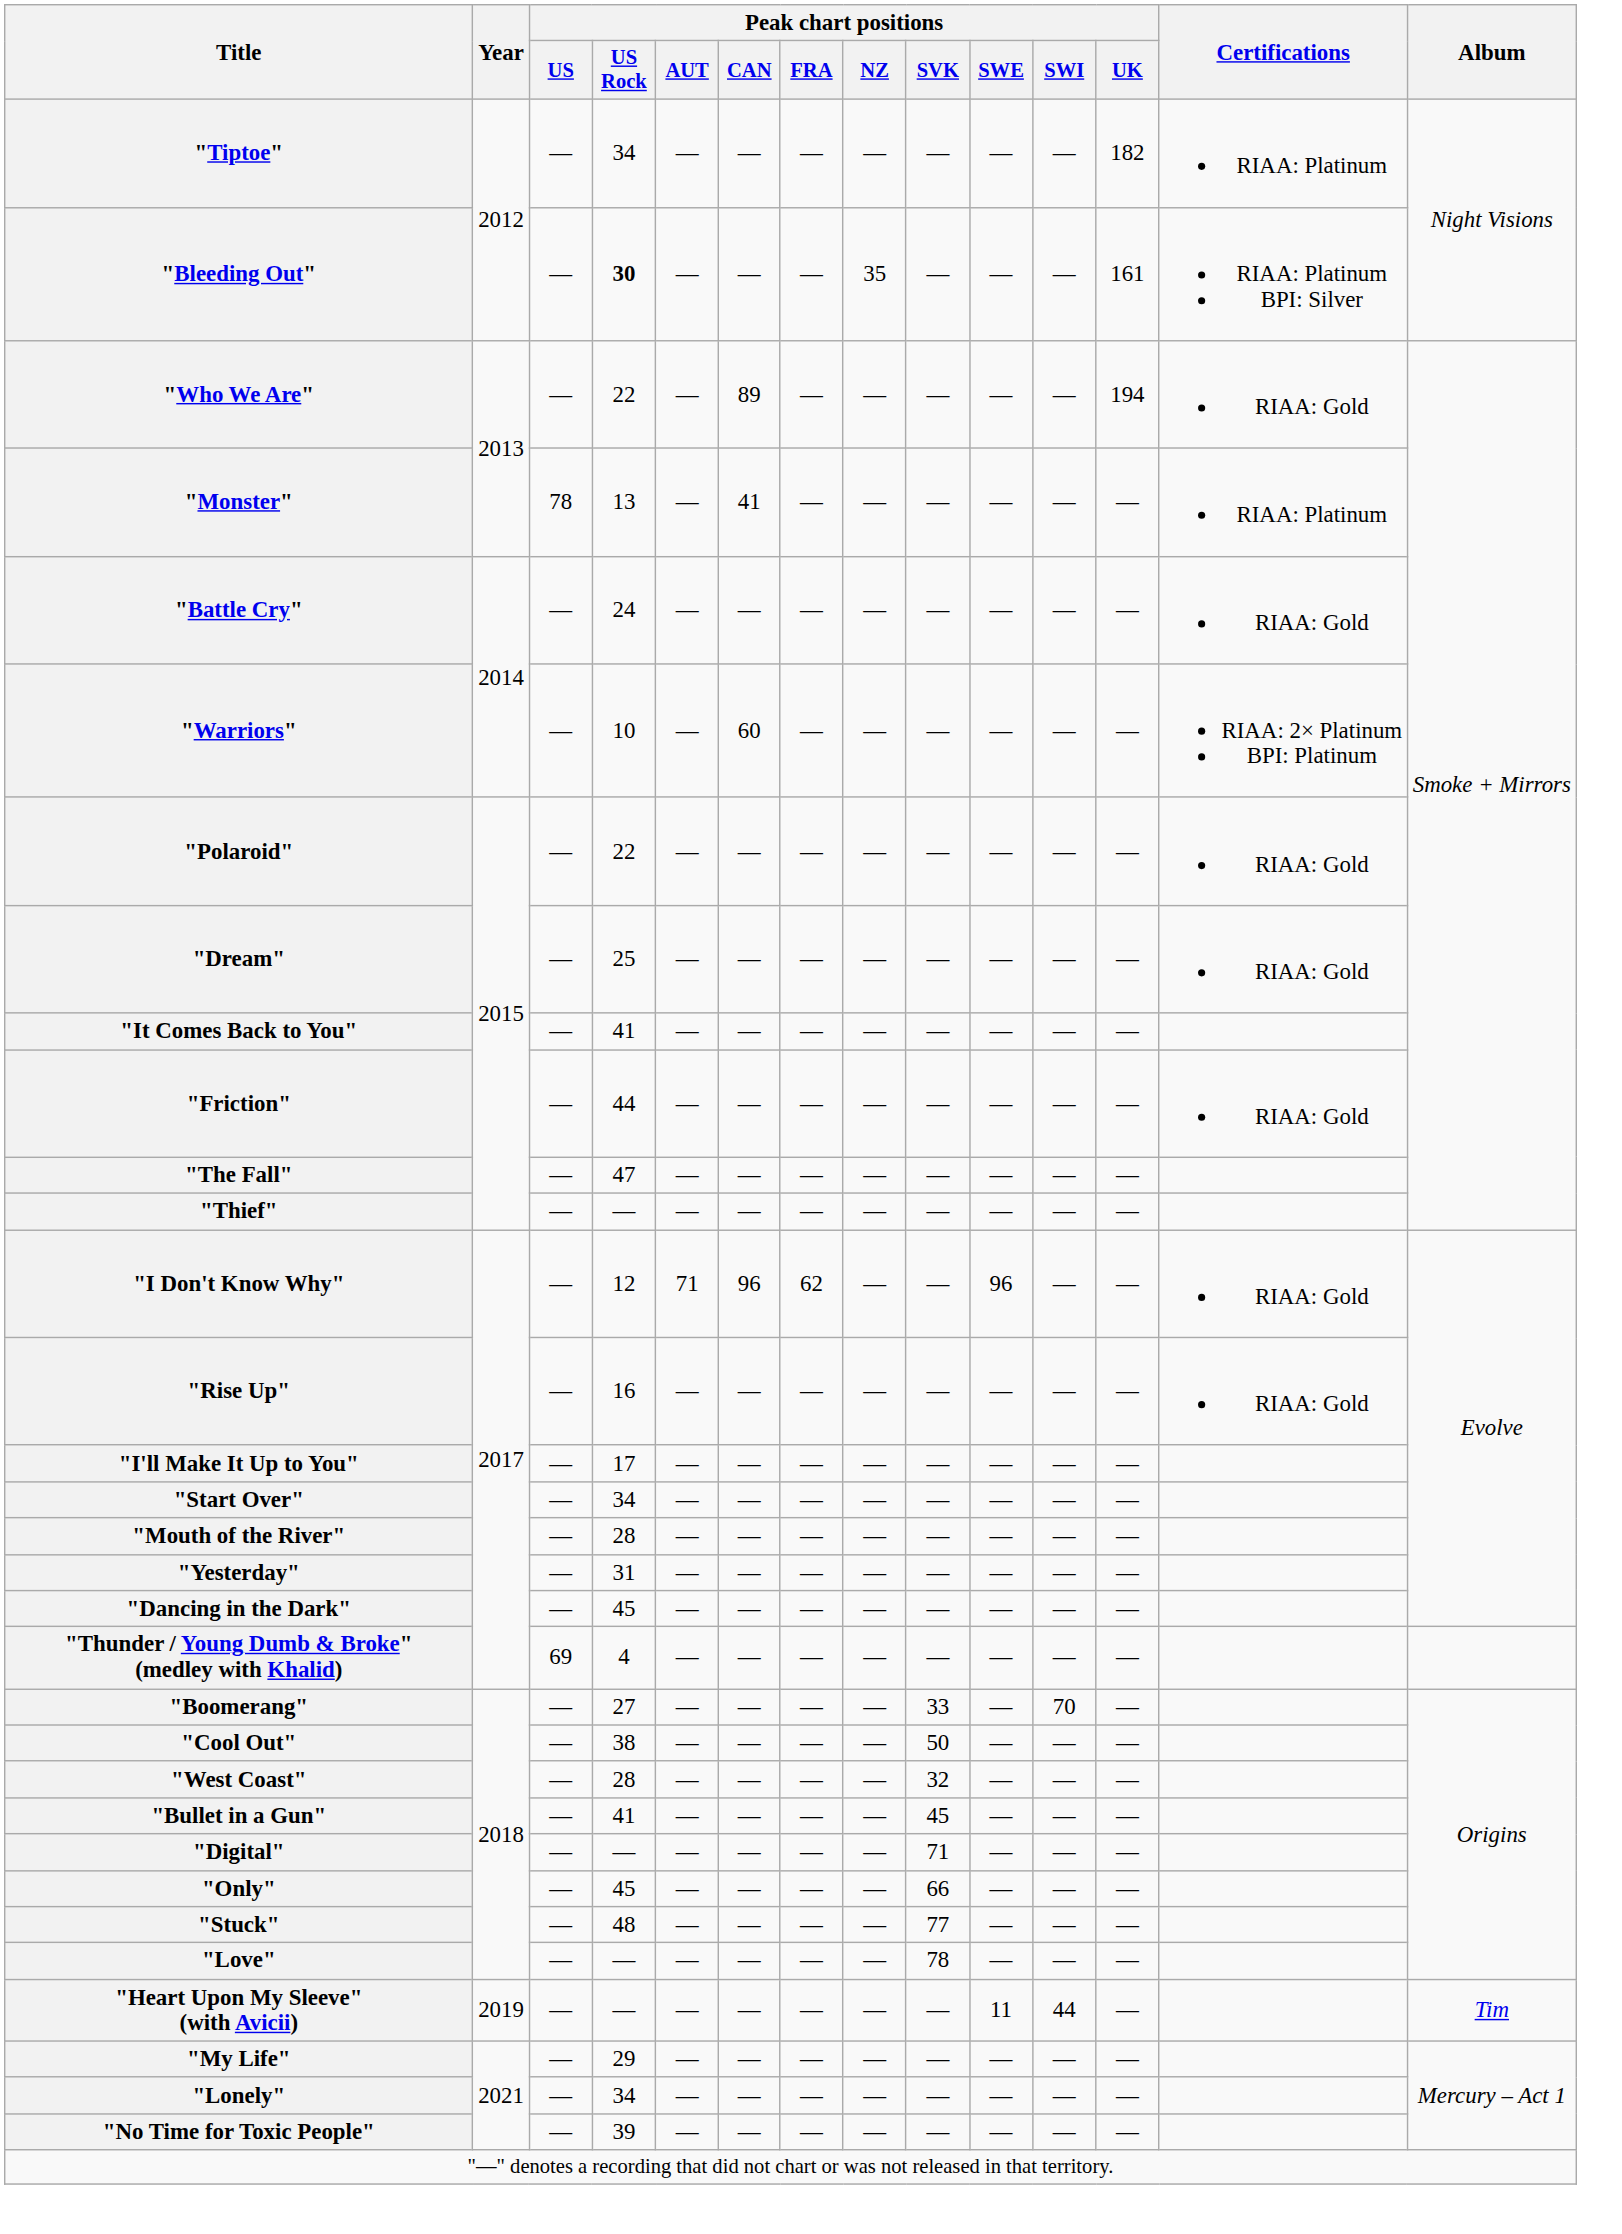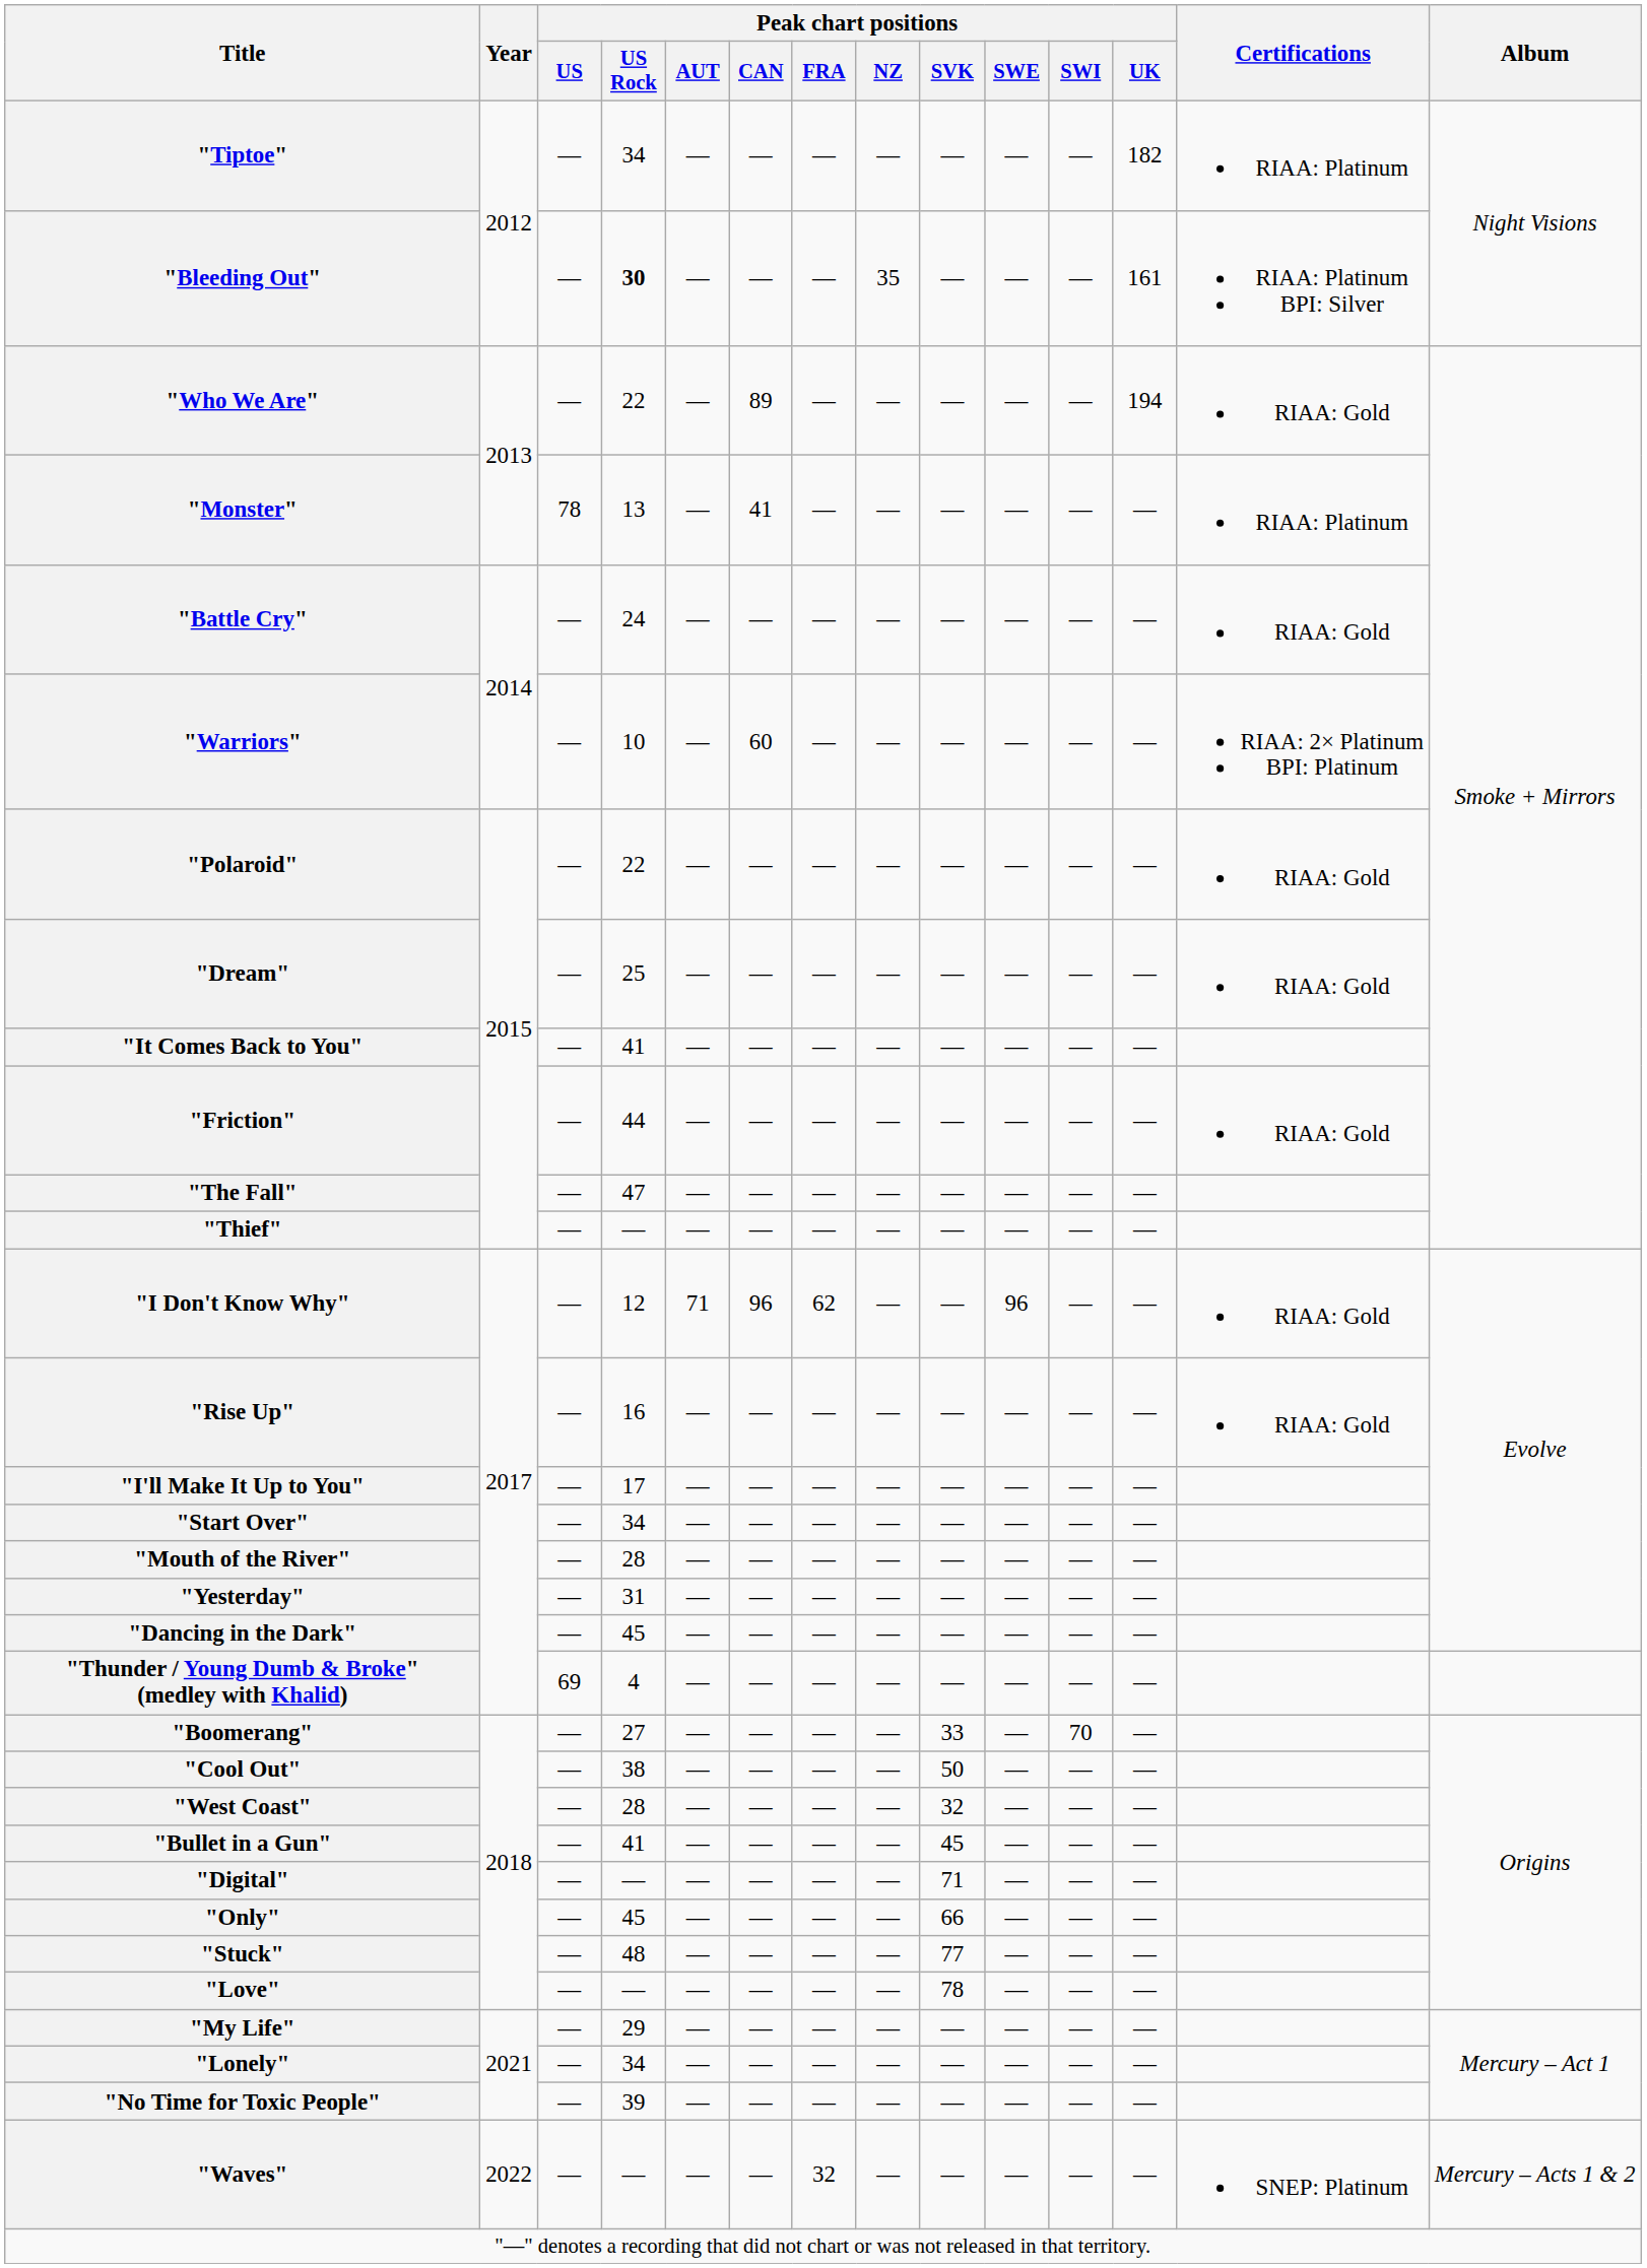 <table class="wikitable plainrowheaders" style="text-align:center;">
 <tr>
 <th scope="col" rowspan="2" style="width:20em;">Title</th>
 <th scope="col" rowspan="2" style="width:1em;">Year</th>
 <th colspan="10" scope="col">Peak chart positions</th>
 <th rowspan="2"><a href='#'>Certifications</a></th>
 <th scope="col" rowspan="2">Album</th>
 </tr>
 <tr>
 <th scope="col" style="width:2.6em;font-size:90%;"><a href='#'>US</a><br></th>
 <th scope="col" style="width:2.6em;font-size:90%;"><a href='#'>US<br>Rock</a><br></th>
 <th scope="col" style="width:2.6em;font-size:90%;"><a href='#'>AUT</a><br></th>
 <th scope="col" style="width:2.5em;font-size:90%;"><a href='#'>CAN</a><br></th>
 <th scope="col" style="width:2.6em;font-size:90%;"><a href='#'>FRA</a><br></th>
 <th scope="col" style="width:2.6em;font-size:90%;"><a href='#'>NZ</a><br></th>
 <th scope="col" style="width:2.6em;font-size:90%;"><a href='#'>SVK</a><br></th>
 <th scope="col" style="width:2.6em;font-size:90%;"><a href='#'>SWE</a><br></th>
 <th scope="col" style="width:2.6em;font-size:90%;"><a href='#'>SWI</a><br></th>
 <th scope="col" style="width:2.6em;font-size:90%;"><a href='#'>UK</a><br></th>
 </tr>
 <tr>
 <th scope="row">"<a href='#'>Tiptoe</a>"</th>
 <td rowspan="2">2012</td>
 <td>—</td>
 <td>34</td>
 <td>—</td>
 <td>—</td>
 <td>—</td>
 <td>—</td>
 <td>—</td>
 <td>—</td>
 <td>—</td>
 <td>182</td>
 <td><br><ul><li>RIAA: Platinum</li></ul></td>
 <td rowspan="2"><em>Night Visions</em></td>
 </tr>
 <tr>
 <th scope="row">"<a href='#'>Bleeding Out</a>"</th>
 <td>—</td>
 <td><strong>30</strong></td>
 <td>—</td>
 <td>—</td>
 <td>—</td>
 <td>35</td>
 <td>—</td>
 <td>—</td>
 <td>—</td>
 <td>161</td>
 <td><br><ul><li>RIAA: Platinum</li><li>BPI: Silver</li></ul></td>
 </tr>
 <tr>
 <th scope="row">"<a href='#'>Who We Are</a>"</th>
 <td rowspan="2">2013</td>
 <td>—</td>
 <td>22</td>
 <td>—</td>
 <td>89</td>
 <td>—</td>
 <td>—</td>
 <td>—</td>
 <td>—</td>
 <td>—</td>
 <td>194</td>
 <td><br><ul><li>RIAA: Gold</li></ul></td>
 <td rowspan="10"><em>Smoke + Mirrors</em></td>
 </tr>
 <tr>
 <th scope="row">"<a href='#'>Monster</a>"</th>
 <td>78</td>
 <td>13</td>
 <td>—</td>
 <td>41</td>
 <td>—</td>
 <td>—</td>
 <td>—</td>
 <td>—</td>
 <td>—</td>
 <td>—</td>
 <td><br><ul><li>RIAA: Platinum</li></ul></td>
 </tr>
 <tr>
 <th scope="row">"<a href='#'>Battle Cry</a>"</th>
 <td rowspan="2">2014</td>
 <td>—</td>
 <td>24</td>
 <td>—</td>
 <td>—</td>
 <td>—</td>
 <td>—</td>
 <td>—</td>
 <td>—</td>
 <td>—</td>
 <td>—</td>
 <td><br><ul><li>RIAA: Gold</li></ul></td>
 </tr>
 <tr>
 <th scope="row">"<a href='#'>Warriors</a>"</th>
 <td>—</td>
 <td>10</td>
 <td>—</td>
 <td>60</td>
 <td>—</td>
 <td>—</td>
 <td>—</td>
 <td>—</td>
 <td>—</td>
 <td>—</td>
 <td><br><ul><li>RIAA: 2× Platinum</li><li>BPI: Platinum</li></ul></td>
 </tr>
 <tr>
 <th scope="row">"Polaroid"</th>
 <td rowspan="6">2015</td>
 <td>—</td>
 <td>22</td>
 <td>—</td>
 <td>—</td>
 <td>—</td>
 <td>—</td>
 <td>—</td>
 <td>—</td>
 <td>—</td>
 <td>—</td>
 <td><br><ul><li>RIAA: Gold</li></ul></td>
 </tr>
 <tr>
 <th scope="row">"Dream"</th>
 <td>—</td>
 <td>25</td>
 <td>—</td>
 <td>—</td>
 <td>—</td>
 <td>—</td>
 <td>—</td>
 <td>—</td>
 <td>—</td>
 <td>—</td>
 <td><br><ul><li>RIAA: Gold</li></ul></td>
 </tr>
 <tr>
 <th scope="row">"It Comes Back to You"</th>
 <td>—</td>
 <td>41</td>
 <td>—</td>
 <td>—</td>
 <td>—</td>
 <td>—</td>
 <td>—</td>
 <td>—</td>
 <td>—</td>
 <td>—</td>
 <td></td>
 </tr>
 <tr>
 <th scope="row">"Friction"</th>
 <td>—</td>
 <td>44</td>
 <td>—</td>
 <td>—</td>
 <td>—</td>
 <td>—</td>
 <td>—</td>
 <td>—</td>
 <td>—</td>
 <td>—</td>
 <td><br><ul><li>RIAA: Gold</li></ul></td>
 </tr>
 <tr>
 <th scope="row">"The Fall"</th>
 <td>—</td>
 <td>47</td>
 <td>—</td>
 <td>—</td>
 <td>—</td>
 <td>—</td>
 <td>—</td>
 <td>—</td>
 <td>—</td>
 <td>—</td>
 <td></td>
 </tr>
 <tr>
 <th scope="row">"Thief"</th>
 <td>—</td>
 <td>—</td>
 <td>—</td>
 <td>—</td>
 <td>—</td>
 <td>—</td>
 <td>—</td>
 <td>—</td>
 <td>—</td>
 <td>—</td>
 <td></td>
 </tr>
 <tr>
 <th scope="row">"I Don't Know Why"</th>
 <td rowspan="8">2017</td>
 <td>—</td>
 <td>12</td>
 <td>71</td>
 <td>96</td>
 <td>62</td>
 <td>—</td>
 <td>—</td>
 <td>96</td>
 <td>—</td>
 <td>—</td>
 <td><br><ul><li>RIAA: Gold</li></ul></td>
 <td rowspan="7"><em>Evolve</em></td>
 </tr>
 <tr>
 <th scope="row">"Rise Up"</th>
 <td>—</td>
 <td>16</td>
 <td>—</td>
 <td>—</td>
 <td>—</td>
 <td>—</td>
 <td>—</td>
 <td>—</td>
 <td>—</td>
 <td>—</td>
 <td><br><ul><li>RIAA: Gold</li></ul></td>
 </tr>
 <tr>
 <th scope="row">"I'll Make It Up to You"</th>
 <td>—</td>
 <td>17</td>
 <td>—</td>
 <td>—</td>
 <td>—</td>
 <td>—</td>
 <td>—</td>
 <td>—</td>
 <td>—</td>
 <td>—</td>
 <td></td>
 </tr>
 <tr>
 <th scope="row">"Start Over"</th>
 <td>—</td>
 <td>34</td>
 <td>—</td>
 <td>—</td>
 <td>—</td>
 <td>—</td>
 <td>—</td>
 <td>—</td>
 <td>—</td>
 <td>—</td>
 <td></td>
 </tr>
 <tr>
 <th scope="row">"Mouth of the River"</th>
 <td>—</td>
 <td>28</td>
 <td>—</td>
 <td>—</td>
 <td>—</td>
 <td>—</td>
 <td>—</td>
 <td>—</td>
 <td>—</td>
 <td>—</td>
 <td></td>
 </tr>
 <tr>
 <th scope="row">"Yesterday"</th>
 <td>—</td>
 <td>31</td>
 <td>—</td>
 <td>—</td>
 <td>—</td>
 <td>—</td>
 <td>—</td>
 <td>—</td>
 <td>—</td>
 <td>—</td>
 <td></td>
 </tr>
 <tr>
 <th scope="row">"Dancing in the Dark"</th>
 <td>—</td>
 <td>45</td>
 <td>—</td>
 <td>—</td>
 <td>—</td>
 <td>—</td>
 <td>—</td>
 <td>—</td>
 <td>—</td>
 <td>—</td>
 <td></td>
 </tr>
 <tr>
 <th scope="row">"Thunder / <a href='#'>Young Dumb & Broke</a>"<br><span>(medley with <a href='#'>Khalid</a>)</span></th>
 <td>69</td>
 <td>4</td>
 <td>—</td>
 <td>—</td>
 <td>—</td>
 <td>—</td>
 <td>—</td>
 <td>—</td>
 <td>—</td>
 <td>—</td>
 <td></td>
 <td><em></em></td>
 </tr>
 <tr>
 <th scope="row">"Boomerang"</th>
 <td rowspan="8">2018</td>
 <td>—</td>
 <td>27</td>
 <td>—</td>
 <td>—</td>
 <td>—</td>
 <td>—</td>
 <td>33</td>
 <td>—</td>
 <td>70</td>
 <td>—</td>
 <td></td>
 <td rowspan="8"><em>Origins</em></td>
 </tr>
 <tr>
 <th scope="row">"Cool Out"</th>
 <td>—</td>
 <td>38</td>
 <td>—</td>
 <td>—</td>
 <td>—</td>
 <td>—</td>
 <td>50</td>
 <td>—</td>
 <td>—</td>
 <td>—</td>
 <td></td>
 </tr>
 <tr>
 <th scope="row">"West Coast"</th>
 <td>—</td>
 <td>28</td>
 <td>—</td>
 <td>—</td>
 <td>—</td>
 <td>—</td>
 <td>32</td>
 <td>—</td>
 <td>—</td>
 <td>—</td>
 <td></td>
 </tr>
 <tr>
 <th scope="row">"Bullet in a Gun"</th>
 <td>—</td>
 <td>41</td>
 <td>—</td>
 <td>—</td>
 <td>—</td>
 <td>—</td>
 <td>45</td>
 <td>—</td>
 <td>—</td>
 <td>—</td>
 <td></td>
 </tr>
 <tr>
 <th scope="row">"Digital"</th>
 <td>—</td>
 <td>—</td>
 <td>—</td>
 <td>—</td>
 <td>—</td>
 <td>—</td>
 <td>71</td>
 <td>—</td>
 <td>—</td>
 <td>—</td>
 <td></td>
 </tr>
 <tr>
 <th scope="row">"Only"</th>
 <td>—</td>
 <td>45</td>
 <td>—</td>
 <td>—</td>
 <td>—</td>
 <td>—</td>
 <td>66</td>
 <td>—</td>
 <td>—</td>
 <td>—</td>
 <td></td>
 </tr>
 <tr>
 <th scope="row">"Stuck"</th>
 <td>—</td>
 <td>48</td>
 <td>—</td>
 <td>—</td>
 <td>—</td>
 <td>—</td>
 <td>77</td>
 <td>—</td>
 <td>—</td>
 <td>—</td>
 <td></td>
 </tr>
 <tr>
 <th scope="row">"Love"</th>
 <td>—</td>
 <td>—</td>
 <td>—</td>
 <td>—</td>
 <td>—</td>
 <td>—</td>
 <td>78</td>
 <td>—</td>
 <td>—</td>
 <td>—</td>
 <td></td>
 </tr>
 <tr>
-<th scope="row">"Heart Upon My Sleeve"<br><span>(with <a href='#'>Avicii</a>)</span></th>
-<td>2019</td>
-<td>—</td>
-<td>—</td>
-<td>—</td>
-<td>—</td>
-<td>—</td>
-<td>—</td>
-<td>—</td>
-<td>11</td>
-<td>44</td>
-<td>—</td>
-<td></td>
-<td><em><a href='#'>Tim</a></em></td>
-</tr>
-<tr>
 <th scope="row">"My Life"</th>
 <td rowspan="3">2021</td>
 <td>—</td>
 <td>29</td>
 <td>—</td>
 <td>—</td>
 <td>—</td>
 <td>—</td>
 <td>—</td>
 <td>—</td>
 <td>—</td>
 <td>—</td>
 <td></td>
 <td rowspan="3"><em>Mercury – Act 1</em></td>
 </tr>
 <tr>
 <th scope="row">"Lonely"</th>
 <td>—</td>
 <td>34</td>
 <td>—</td>
 <td>—</td>
 <td>—</td>
 <td>—</td>
 <td>—</td>
 <td>—</td>
 <td>—</td>
 <td>—</td>
 </tr>
 <tr>
 <th scope="row">"No Time for Toxic People"</th>
 <td>—</td>
 <td>39</td>
 <td>—</td>
 <td>—</td>
 <td>—</td>
 <td>—</td>
 <td>—</td>
 <td>—</td>
 <td>—</td>
 <td>—</td>
 <td></td>
 </tr>
 <tr>
+<th scope="row">"Waves"</th>
+<td>2022</td>
+<td>—</td>
+<td>—</td>
+<td>—</td>
+<td>—</td>
+<td>32</td>
+<td>—</td>
+<td>—</td>
+<td>—</td>
+<td>—</td>
+<td>—</td>
+<td><br><ul><li>SNEP: Platinum</li></ul></td>
+<td><em>Mercury – Acts 1 & 2</em></td>
+</tr>
+<tr>
 <td colspan="14" style="font-size:90%">"—" denotes a recording that did not chart or was not released in that territory.</td>
 </tr>
 </table>
